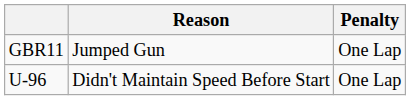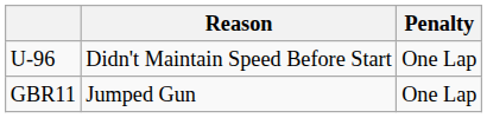 <table class="wikitable" style="font-size:95%">
 <tr>
 <th></th>
 <th>Reason</th>
 <th>Penalty</th>
 </tr>
 <tr>
+<td>U-96</td>
+<td>Didn't Maintain Speed Before Start</td>
+<td>One Lap</td>
+</tr>
+<tr>
 <td>GBR11</td>
 <td>Jumped Gun</td>
 <td>One Lap</td>
 </tr>
-<tr>
-<td>U-96</td>
-<td>Didn't Maintain Speed Before Start</td>
-<td>One Lap</td>
-</tr>
 </table>
